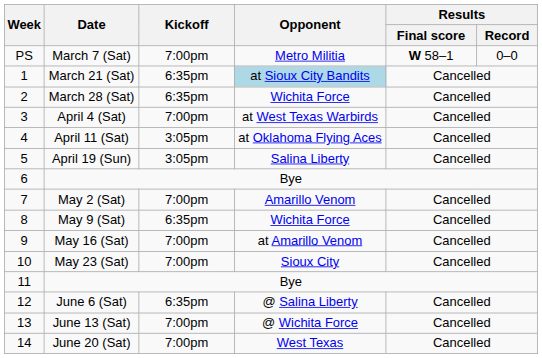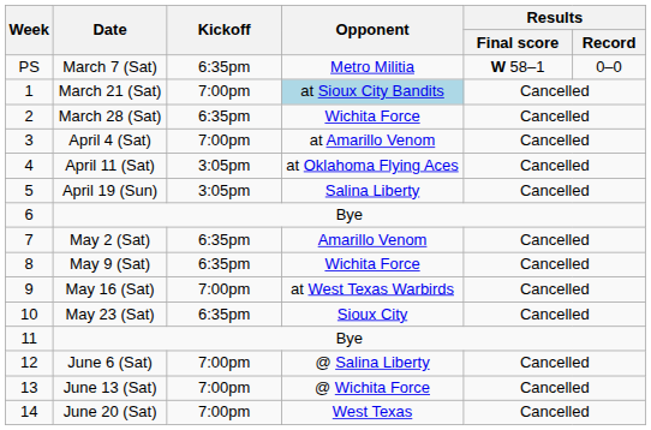 <table class="wikitable" style="text-align:center">
 <tr>
 <th rowspan="2" width="40">Week</th>
 <th rowspan="2" width="110">Date</th>
 <th rowspan="2" width="110">Kickoff</th>
 <th rowspan="2" width="180">Opponent</th>
 <th colspan="2" width="180">Results</th>
 </tr>
 <tr>
 <th>Final score</th>
 <th>Record</th>
 </tr>
 <tr>
 <td>PS</td>
 <td>March 7 (Sat)</td>
-<td>7:00pm</td>
+<td>6:35pm</td>
 <td><a href='#'>Metro Militia</a></td>
 <td><strong>W</strong> 58–1</td>
 <td>0–0</td>
 </tr>
 <tr>
 <td>1</td>
 <td>March 21 (Sat)</td>
-<td>6:35pm</td>
+<td>7:00pm</td>
 <td style="background: lightblue;">at <a href='#'>Sioux City Bandits</a></td>
 <td colspan=2>Cancelled</td>
 </tr>
 <tr>
 <td>2</td>
 <td>March 28 (Sat)</td>
 <td>6:35pm</td>
 <td><a href='#'>Wichita Force</a></td>
 <td colspan=2>Cancelled</td>
 </tr>
 <tr>
 <td>3</td>
 <td>April 4 (Sat)</td>
 <td>7:00pm</td>
-<td>at <a href='#'>West Texas Warbirds</a></td>
+<td>at <a href='#'>Amarillo Venom</a></td>
 <td colspan=2>Cancelled</td>
 </tr>
 <tr>
 <td>4</td>
 <td>April 11 (Sat)</td>
 <td>3:05pm</td>
 <td>at <a href='#'>Oklahoma Flying Aces</a></td>
 <td colspan=2>Cancelled</td>
 </tr>
 <tr>
 <td>5</td>
 <td>April 19 (Sun)</td>
 <td>3:05pm</td>
 <td><a href='#'>Salina Liberty</a></td>
 <td colspan=2>Cancelled</td>
 </tr>
 <tr>
 <td>6</td>
 <td colspan=5>Bye</td>
 </tr>
 <tr>
 <td>7</td>
 <td>May 2 (Sat)</td>
-<td>7:00pm</td>
+<td>6:35pm</td>
 <td><a href='#'>Amarillo Venom</a></td>
 <td colspan=2>Cancelled</td>
 </tr>
 <tr>
 <td>8</td>
 <td>May 9 (Sat)</td>
 <td>6:35pm</td>
 <td><a href='#'>Wichita Force</a></td>
 <td colspan=2>Cancelled</td>
 </tr>
 <tr>
 <td>9</td>
 <td>May 16 (Sat)</td>
 <td>7:00pm</td>
-<td>at <a href='#'>Amarillo Venom</a></td>
+<td>at <a href='#'>West Texas Warbirds</a></td>
 <td colspan=2>Cancelled</td>
 </tr>
 <tr>
 <td>10</td>
 <td>May 23 (Sat)</td>
-<td>7:00pm</td>
+<td>6:35pm</td>
 <td><a href='#'>Sioux City</a></td>
 <td colspan=2>Cancelled</td>
 </tr>
 <tr>
 <td>11</td>
 <td colspan=5>Bye</td>
 </tr>
 <tr>
 <td>12</td>
 <td>June 6 (Sat)</td>
-<td>6:35pm</td>
+<td>7:00pm</td>
 <td>@ <a href='#'>Salina Liberty</a></td>
 <td colspan=2>Cancelled</td>
 </tr>
 <tr>
 <td>13</td>
 <td>June 13 (Sat)</td>
 <td>7:00pm</td>
 <td>@ <a href='#'>Wichita Force</a></td>
 <td colspan=2>Cancelled</td>
 </tr>
 <tr>
 <td>14</td>
 <td>June 20 (Sat)</td>
 <td>7:00pm</td>
 <td><a href='#'>West Texas</a></td>
 <td colspan=2>Cancelled</td>
 </tr>
 </table>
